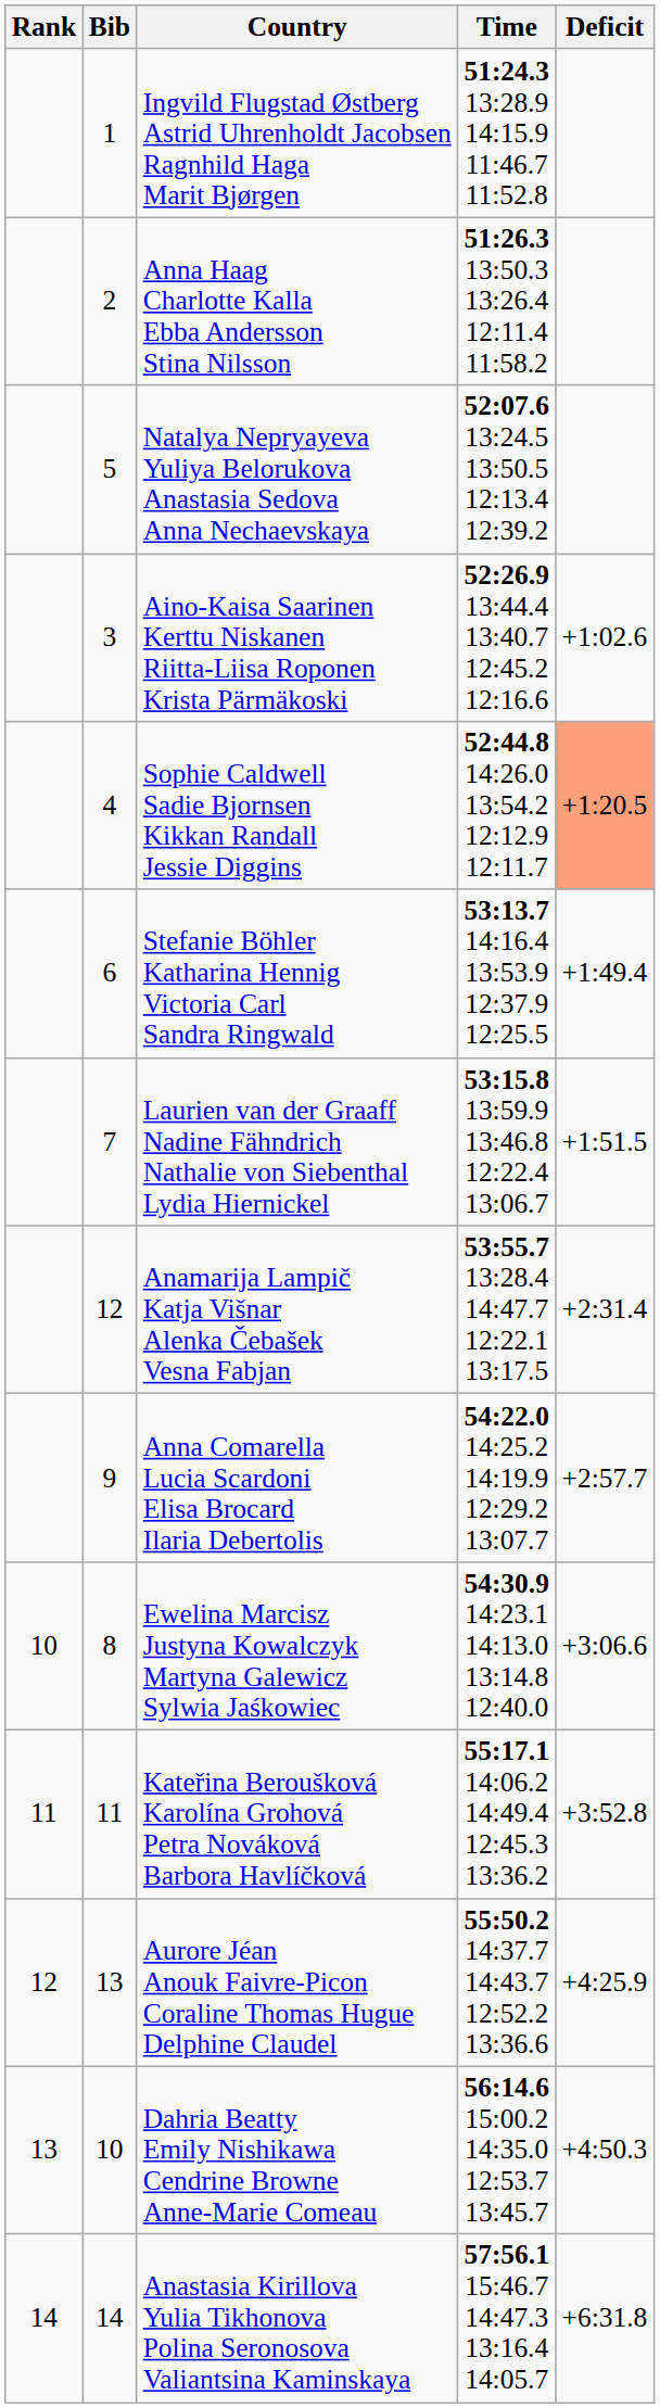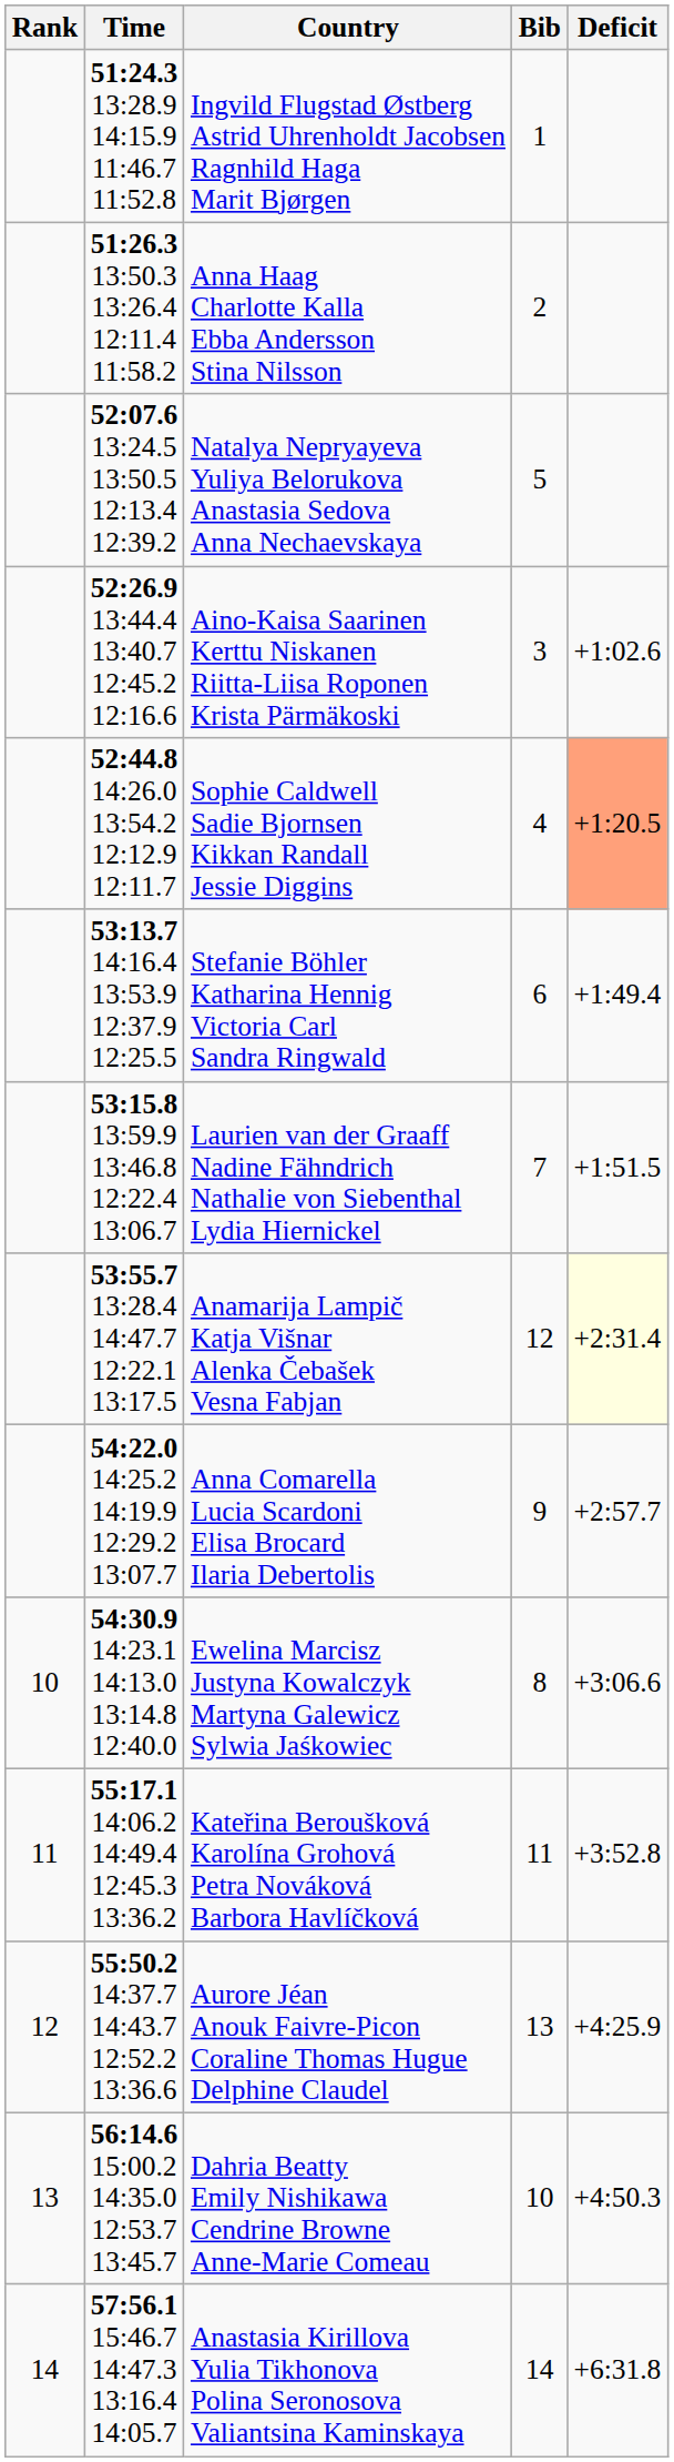 <table class="wikitable sortable" style="text-align:center">
 <tr>
 <th>Rank</th>
+<th>Time</th>
+<th>Country</th>
 <th>Bib</th>
-<th>Country</th>
-<th>Time</th>
 <th>Deficit</th>
 </tr>
 <tr>
 <td></td>
+<td><strong>51:24.3</strong><br>13:28.9<br>14:15.9<br>11:46.7<br>11:52.8</td>
+<td align="left"><br><a href='#'>Ingvild Flugstad Østberg</a><br><a href='#'>Astrid Uhrenholdt Jacobsen</a><br><a href='#'>Ragnhild Haga</a>  <br><a href='#'>Marit Bjørgen</a></td>
 <td>1</td>
-<td align="left"><br><a href='#'>Ingvild Flugstad Østberg</a><br><a href='#'>Astrid Uhrenholdt Jacobsen</a><br><a href='#'>Ragnhild Haga</a>  <br><a href='#'>Marit Bjørgen</a></td>
-<td><strong>51:24.3</strong><br>13:28.9<br>14:15.9<br>11:46.7<br>11:52.8</td>
 <td></td>
 </tr>
 <tr>
 <td></td>
+<td><strong>51:26.3</strong><br>13:50.3<br>13:26.4<br>12:11.4<br>11:58.2</td>
+<td align="left"><br><a href='#'>Anna Haag</a><br><a href='#'>Charlotte Kalla</a><br><a href='#'>Ebba Andersson</a><br><a href='#'>Stina Nilsson</a></td>
 <td>2</td>
-<td align="left"><br><a href='#'>Anna Haag</a><br><a href='#'>Charlotte Kalla</a><br><a href='#'>Ebba Andersson</a><br><a href='#'>Stina Nilsson</a></td>
-<td><strong>51:26.3</strong><br>13:50.3<br>13:26.4<br>12:11.4<br>11:58.2</td>
 <td></td>
 </tr>
 <tr>
 <td></td>
+<td><strong>52:07.6</strong><br>13:24.5<br>13:50.5<br>12:13.4<br>12:39.2</td>
+<td align="left"><br><a href='#'>Natalya Nepryayeva</a><br><a href='#'>Yuliya Belorukova</a><br><a href='#'>Anastasia Sedova</a><br><a href='#'>Anna Nechaevskaya</a></td>
 <td>5</td>
-<td align="left"><br><a href='#'>Natalya Nepryayeva</a><br><a href='#'>Yuliya Belorukova</a><br><a href='#'>Anastasia Sedova</a><br><a href='#'>Anna Nechaevskaya</a></td>
-<td><strong>52:07.6</strong><br>13:24.5<br>13:50.5<br>12:13.4<br>12:39.2</td>
 <td></td>
 </tr>
 <tr>
 <td></td>
+<td><strong>52:26.9</strong><br>13:44.4<br>13:40.7<br>12:45.2<br>12:16.6</td>
+<td align="left"><br><a href='#'>Aino-Kaisa Saarinen</a><br><a href='#'>Kerttu Niskanen</a><br><a href='#'>Riitta-Liisa Roponen</a><br><a href='#'>Krista Pärmäkoski</a></td>
 <td>3</td>
-<td align="left"><br><a href='#'>Aino-Kaisa Saarinen</a><br><a href='#'>Kerttu Niskanen</a><br><a href='#'>Riitta-Liisa Roponen</a><br><a href='#'>Krista Pärmäkoski</a></td>
-<td><strong>52:26.9</strong><br>13:44.4<br>13:40.7<br>12:45.2<br>12:16.6</td>
 <td>+1:02.6</td>
 </tr>
 <tr>
 <td></td>
+<td><strong>52:44.8</strong><br>14:26.0<br>13:54.2<br>12:12.9<br>12:11.7</td>
+<td align="left"><br><a href='#'>Sophie Caldwell</a><br><a href='#'>Sadie Bjornsen</a><br><a href='#'>Kikkan Randall</a><br><a href='#'>Jessie Diggins</a></td>
 <td>4</td>
-<td align="left"><br><a href='#'>Sophie Caldwell</a><br><a href='#'>Sadie Bjornsen</a><br><a href='#'>Kikkan Randall</a><br><a href='#'>Jessie Diggins</a></td>
-<td><strong>52:44.8</strong><br>14:26.0<br>13:54.2<br>12:12.9<br>12:11.7</td>
 <td style="background: lightsalmon;">+1:20.5</td>
 </tr>
 <tr>
 <td></td>
+<td><strong>53:13.7</strong><br>14:16.4<br>13:53.9<br>12:37.9<br>12:25.5</td>
+<td align="left"><br><a href='#'>Stefanie Böhler</a><br><a href='#'>Katharina Hennig</a><br><a href='#'>Victoria Carl</a><br><a href='#'>Sandra Ringwald</a></td>
 <td>6</td>
-<td align="left"><br><a href='#'>Stefanie Böhler</a><br><a href='#'>Katharina Hennig</a><br><a href='#'>Victoria Carl</a><br><a href='#'>Sandra Ringwald</a></td>
-<td><strong>53:13.7</strong><br>14:16.4<br>13:53.9<br>12:37.9<br>12:25.5</td>
 <td>+1:49.4</td>
 </tr>
 <tr>
 <td></td>
+<td><strong>53:15.8</strong><br>13:59.9<br>13:46.8<br>12:22.4<br>13:06.7</td>
+<td align="left"><br><a href='#'>Laurien van der Graaff</a><br><a href='#'>Nadine Fähndrich</a><br><a href='#'>Nathalie von Siebenthal</a><br><a href='#'>Lydia Hiernickel</a></td>
 <td>7</td>
-<td align="left"><br><a href='#'>Laurien van der Graaff</a><br><a href='#'>Nadine Fähndrich</a><br><a href='#'>Nathalie von Siebenthal</a><br><a href='#'>Lydia Hiernickel</a></td>
-<td><strong>53:15.8</strong><br>13:59.9<br>13:46.8<br>12:22.4<br>13:06.7</td>
 <td>+1:51.5</td>
 </tr>
 <tr>
 <td></td>
+<td><strong>53:55.7</strong><br>13:28.4<br>14:47.7<br>12:22.1<br>13:17.5</td>
+<td align="left"><br><a href='#'>Anamarija Lampič</a><br><a href='#'>Katja Višnar</a><br><a href='#'>Alenka Čebašek</a><br><a href='#'>Vesna Fabjan</a></td>
 <td>12</td>
-<td align="left"><br><a href='#'>Anamarija Lampič</a><br><a href='#'>Katja Višnar</a><br><a href='#'>Alenka Čebašek</a><br><a href='#'>Vesna Fabjan</a></td>
-<td><strong>53:55.7</strong><br>13:28.4<br>14:47.7<br>12:22.1<br>13:17.5</td>
-<td>+2:31.4</td>
+<td style="background: lightyellow;">+2:31.4</td>
 </tr>
 <tr>
 <td></td>
+<td><strong>54:22.0</strong><br>14:25.2<br>14:19.9<br>12:29.2<br>13:07.7</td>
+<td align="left"><br><a href='#'>Anna Comarella</a><br><a href='#'>Lucia Scardoni</a><br><a href='#'>Elisa Brocard</a><br><a href='#'>Ilaria Debertolis</a></td>
 <td>9</td>
-<td align="left"><br><a href='#'>Anna Comarella</a><br><a href='#'>Lucia Scardoni</a><br><a href='#'>Elisa Brocard</a><br><a href='#'>Ilaria Debertolis</a></td>
-<td><strong>54:22.0</strong><br>14:25.2<br>14:19.9<br>12:29.2<br>13:07.7</td>
 <td>+2:57.7</td>
 </tr>
 <tr>
 <td>10</td>
+<td><strong>54:30.9</strong><br>14:23.1<br>14:13.0<br>13:14.8<br>12:40.0</td>
+<td align="left"><br><a href='#'>Ewelina Marcisz</a><br><a href='#'>Justyna Kowalczyk</a><br><a href='#'>Martyna Galewicz</a><br><a href='#'>Sylwia Jaśkowiec</a></td>
 <td>8</td>
-<td align="left"><br><a href='#'>Ewelina Marcisz</a><br><a href='#'>Justyna Kowalczyk</a><br><a href='#'>Martyna Galewicz</a><br><a href='#'>Sylwia Jaśkowiec</a></td>
-<td><strong>54:30.9</strong><br>14:23.1<br>14:13.0<br>13:14.8<br>12:40.0</td>
 <td>+3:06.6</td>
 </tr>
 <tr>
 <td>11</td>
+<td><strong>55:17.1</strong><br>14:06.2<br>14:49.4<br>12:45.3<br>13:36.2</td>
+<td align="left"><br><a href='#'>Kateřina Beroušková</a><br><a href='#'>Karolína Grohová</a><br><a href='#'>Petra Nováková</a><br><a href='#'>Barbora Havlíčková</a></td>
 <td>11</td>
-<td align="left"><br><a href='#'>Kateřina Beroušková</a><br><a href='#'>Karolína Grohová</a><br><a href='#'>Petra Nováková</a><br><a href='#'>Barbora Havlíčková</a></td>
-<td><strong>55:17.1</strong><br>14:06.2<br>14:49.4<br>12:45.3<br>13:36.2</td>
 <td>+3:52.8</td>
 </tr>
 <tr>
 <td>12</td>
+<td><strong>55:50.2</strong><br>14:37.7<br>14:43.7<br>12:52.2<br>13:36.6</td>
+<td align="left"><br><a href='#'>Aurore Jéan</a><br><a href='#'>Anouk Faivre-Picon</a><br><a href='#'>Coraline Thomas Hugue</a><br><a href='#'>Delphine Claudel</a></td>
 <td>13</td>
-<td align="left"><br><a href='#'>Aurore Jéan</a><br><a href='#'>Anouk Faivre-Picon</a><br><a href='#'>Coraline Thomas Hugue</a><br><a href='#'>Delphine Claudel</a></td>
-<td><strong>55:50.2</strong><br>14:37.7<br>14:43.7<br>12:52.2<br>13:36.6</td>
 <td>+4:25.9</td>
 </tr>
 <tr>
 <td>13</td>
+<td><strong>56:14.6</strong><br>15:00.2<br>14:35.0<br>12:53.7<br>13:45.7</td>
+<td align="left"><br><a href='#'>Dahria Beatty</a><br><a href='#'>Emily Nishikawa</a><br><a href='#'>Cendrine Browne</a><br><a href='#'>Anne-Marie Comeau</a></td>
 <td>10</td>
-<td align="left"><br><a href='#'>Dahria Beatty</a><br><a href='#'>Emily Nishikawa</a><br><a href='#'>Cendrine Browne</a><br><a href='#'>Anne-Marie Comeau</a></td>
-<td><strong>56:14.6</strong><br>15:00.2<br>14:35.0<br>12:53.7<br>13:45.7</td>
 <td>+4:50.3</td>
 </tr>
 <tr>
 <td>14</td>
+<td><strong>57:56.1</strong><br>15:46.7<br>14:47.3<br>13:16.4<br>14:05.7</td>
+<td align="left"><br><a href='#'>Anastasia Kirillova</a><br><a href='#'>Yulia Tikhonova</a><br><a href='#'>Polina Seronosova</a><br><a href='#'>Valiantsina Kaminskaya</a></td>
 <td>14</td>
-<td align="left"><br><a href='#'>Anastasia Kirillova</a><br><a href='#'>Yulia Tikhonova</a><br><a href='#'>Polina Seronosova</a><br><a href='#'>Valiantsina Kaminskaya</a></td>
-<td><strong>57:56.1</strong><br>15:46.7<br>14:47.3<br>13:16.4<br>14:05.7</td>
 <td>+6:31.8</td>
 </tr>
 </table>
